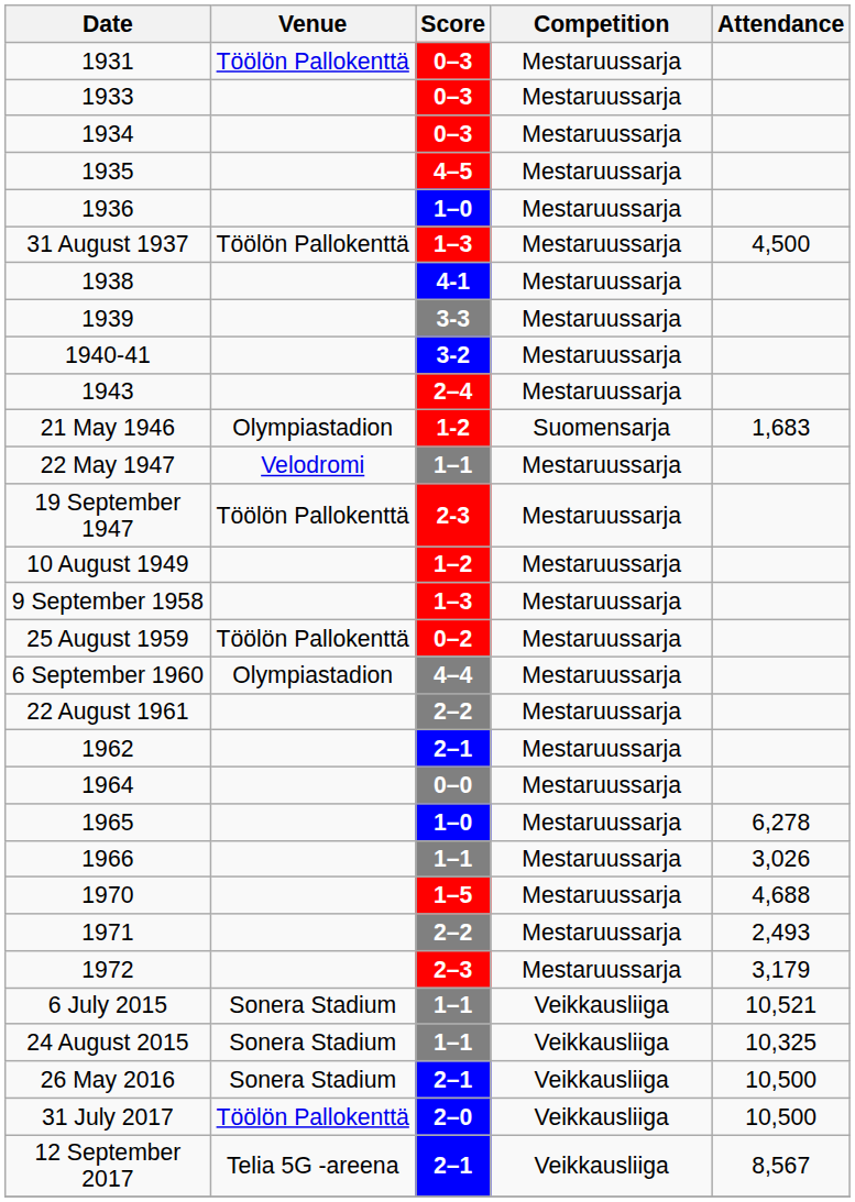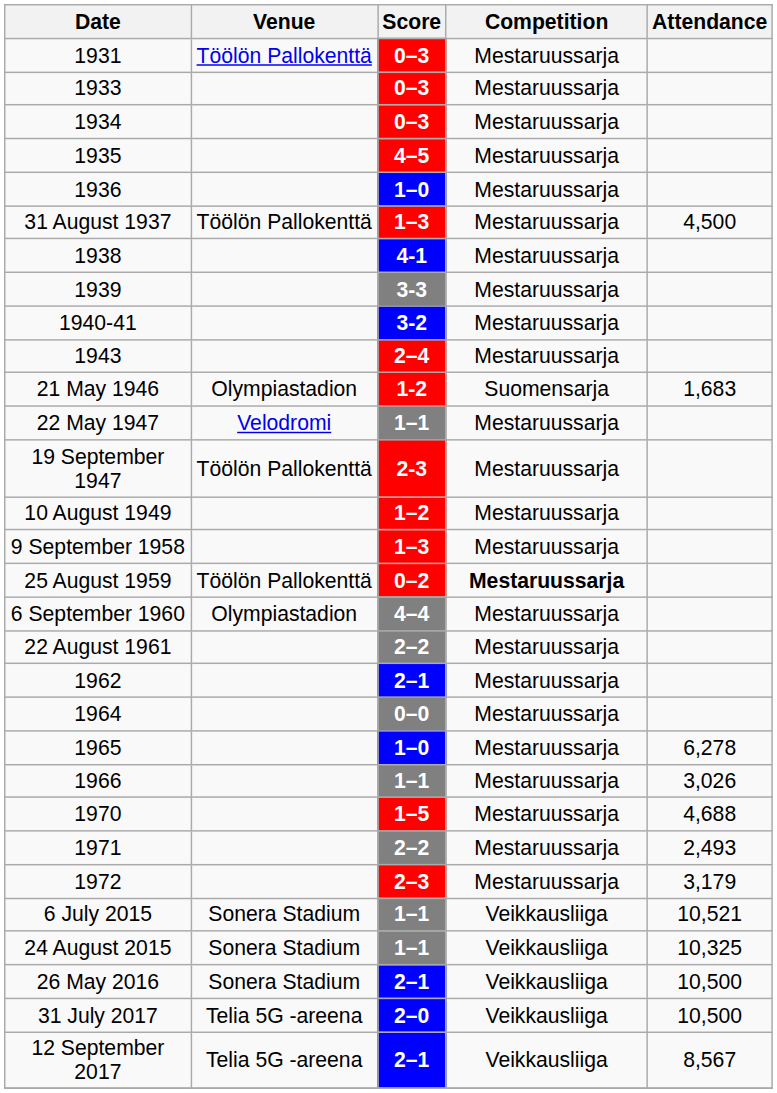 <table class="wikitable" style="font-size:90%; text-align: center">
 <tr>
 <th width=120>Date</th>
 <th width=120>Venue</th>
 <th width=35>Score</th>
 <th width=130>Competition</th>
 <th width=55>Attendance</th>
 </tr>
 <tr>
 <td>1931</td>
 <td><a href='#'>Töölön Pallokenttä</a></td>
 <td style="background:red; text-align:center;color:white;"><strong>0–3</strong></td>
 <td>Mestaruussarja</td>
 <td style="text-align:center;"></td>
 </tr>
 <tr>
 <td>1933</td>
 <td></td>
 <td style="background:red; text-align:center;color:white;"><strong>0–3</strong></td>
 <td>Mestaruussarja</td>
 <td style="text-align:center;"></td>
 </tr>
 <tr>
 <td>1934</td>
 <td></td>
 <td style="background:red; text-align:center;color:white;"><strong>0–3</strong></td>
 <td>Mestaruussarja</td>
 <td style="text-align:center;"></td>
 </tr>
 <tr>
 <td>1935</td>
 <td></td>
 <td style="background:red; text-align:center;color:white;"><strong>4–5</strong></td>
 <td>Mestaruussarja</td>
 <td style="text-align:center;"></td>
 </tr>
 <tr>
 <td>1936</td>
 <td></td>
 <td style="background:blue; text-align:center;color:white;"><strong>1–0</strong></td>
 <td>Mestaruussarja</td>
 <td style="text-align:center;"></td>
 </tr>
 <tr>
 <td>31 August 1937</td>
 <td>Töölön Pallokenttä</td>
 <td style="background:red; text-align:center;color:white;"><strong>1–3</strong></td>
 <td>Mestaruussarja</td>
 <td style="text-align:center;">4,500</td>
 </tr>
 <tr>
 <td>1938</td>
 <td></td>
 <td style="background:blue; text-align:center;color:white;"><strong>4-1</strong></td>
 <td>Mestaruussarja</td>
 <td style="text-align:center;"></td>
 </tr>
 <tr>
 <td>1939</td>
 <td></td>
 <td style="background:gray; text-align:center;color:white;"><strong>3-3</strong></td>
 <td>Mestaruussarja</td>
 <td style="text-align:center;"></td>
 </tr>
 <tr>
 <td>1940-41</td>
 <td></td>
 <td style="background:blue; text-align:center;color:white;"><strong>3-2</strong></td>
 <td>Mestaruussarja</td>
 <td style="text-align:center;"></td>
 </tr>
 <tr>
 <td>1943</td>
 <td></td>
 <td style="background:red; text-align:center;color:white;"><strong>2–4</strong></td>
 <td>Mestaruussarja</td>
 <td style="text-align:center;"></td>
 </tr>
 <tr>
 <td>21 May 1946</td>
 <td>Olympiastadion</td>
 <td style="background:red; text-align:center;color:white;"><strong>1-2</strong></td>
 <td>Suomensarja</td>
 <td style="text-align:center;">1,683</td>
 </tr>
 <tr>
 <td>22 May 1947</td>
 <td><a href='#'>Velodromi</a></td>
 <td style="text-align:center;background:gray;color:white;"><strong>1–1</strong></td>
 <td>Mestaruussarja</td>
 <td style="text-align:center;"></td>
 </tr>
 <tr>
 <td>19 September 1947</td>
 <td>Töölön Pallokenttä</td>
 <td style="background:red; text-align:center;color:white;"><strong>2-3</strong></td>
 <td>Mestaruussarja</td>
 <td style="text-align:center;"></td>
 </tr>
 <tr>
 <td>10 August 1949</td>
 <td></td>
 <td style="background:red; text-align:center;color:white;"><strong>1–2</strong></td>
 <td>Mestaruussarja</td>
 <td style="text-align:center;"></td>
 </tr>
 <tr>
 <td>9 September 1958</td>
 <td></td>
 <td style="background:red; text-align:center;color:white;"><strong>1–3</strong></td>
 <td>Mestaruussarja</td>
 <td style="text-align:center;"></td>
 </tr>
 <tr>
 <td>25 August 1959</td>
 <td>Töölön Pallokenttä</td>
 <td style="text-align:center;background:red;color:white;"><strong>0–2</strong></td>
-<td>Mestaruussarja</td>
+<td><strong>Mestaruussarja</strong></td>
 <td style="text-align:center;"></td>
 </tr>
 <tr>
 <td>6 September 1960</td>
 <td>Olympiastadion</td>
 <td style="background:gray; text-align:center;color:white;"><strong>4–4</strong></td>
 <td>Mestaruussarja</td>
 <td style="text-align:center;"></td>
 </tr>
 <tr>
 <td>22 August 1961</td>
 <td></td>
 <td style="background:gray; text-align:center;color:white;"><strong>2–2</strong></td>
 <td>Mestaruussarja</td>
 <td style="text-align:center;"></td>
 </tr>
 <tr>
 <td>1962</td>
 <td></td>
 <td style="background:blue; text-align:center;color:white;"><strong>2–1</strong></td>
 <td>Mestaruussarja</td>
 <td style="text-align:center;"></td>
 </tr>
 <tr>
 <td>1964</td>
 <td></td>
 <td style="background:gray; text-align:center;color:white;"><strong>0–0</strong></td>
 <td>Mestaruussarja</td>
 <td style="text-align:center;"></td>
 </tr>
 <tr>
 <td>1965</td>
 <td></td>
 <td style="text-align:center;background:blue;color:white;"><strong>1–0</strong></td>
 <td>Mestaruussarja</td>
 <td style="text-align:center;">6,278</td>
 </tr>
 <tr>
 <td>1966</td>
 <td></td>
 <td style="background:gray; text-align:center;color:white;"><strong>1–1</strong></td>
 <td>Mestaruussarja</td>
 <td style="text-align:center;">3,026</td>
 </tr>
 <tr>
 <td>1970</td>
 <td></td>
 <td style="background:red; text-align:center;color:white;"><strong>1–5</strong></td>
 <td>Mestaruussarja</td>
 <td style="text-align:center;">4,688</td>
 </tr>
 <tr>
 <td>1971</td>
 <td></td>
 <td style="background:gray; text-align:center;color:white;"><strong>2–2</strong></td>
 <td>Mestaruussarja</td>
 <td style="text-align:center;">2,493</td>
 </tr>
 <tr>
 <td>1972</td>
 <td></td>
 <td style="background:red; text-align:center;color:white;"><strong>2–3</strong></td>
 <td>Mestaruussarja</td>
 <td style="text-align:center;">3,179</td>
 </tr>
 <tr>
 <td>6 July 2015</td>
 <td>Sonera Stadium</td>
 <td style="background:gray; text-align:center;color:white;"><strong>1–1</strong></td>
 <td>Veikkausliiga</td>
 <td style="text-align:center;">10,521</td>
 </tr>
 <tr>
 <td>24 August 2015</td>
 <td>Sonera Stadium</td>
 <td style="background:gray; text-align:center;color:white;"><strong>1–1</strong></td>
 <td>Veikkausliiga</td>
 <td style="text-align:center;">10,325</td>
 </tr>
 <tr>
 <td>26 May 2016</td>
 <td>Sonera Stadium</td>
 <td style="text-align:center;background:blue;color:white;"><strong>2–1</strong></td>
 <td>Veikkausliiga</td>
 <td style="text-align:center;">10,500</td>
 </tr>
 <tr>
 <td>31 July 2017</td>
-<td><a href='#'>Töölön Pallokenttä</a></td>
+<td>Telia 5G -areena</td>
 <td style="text-align:center;background:blue;color:white;"><strong>2–0</strong></td>
 <td>Veikkausliiga</td>
 <td style="text-align:center;">10,500</td>
 </tr>
 <tr>
 <td>12 September 2017</td>
 <td>Telia 5G -areena</td>
 <td style="text-align:center;background:blue;color:white;"><strong>2–1</strong></td>
 <td>Veikkausliiga</td>
 <td style="text-align:center;">8,567</td>
 </tr>
 <tr>
 </tr>
 </table>
